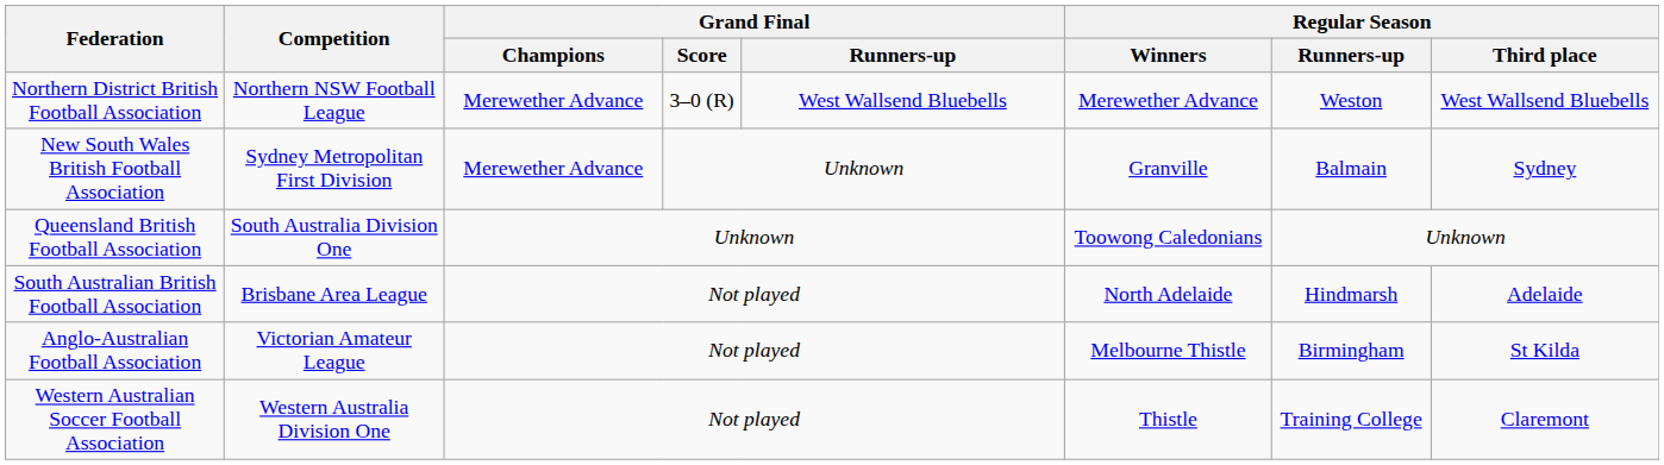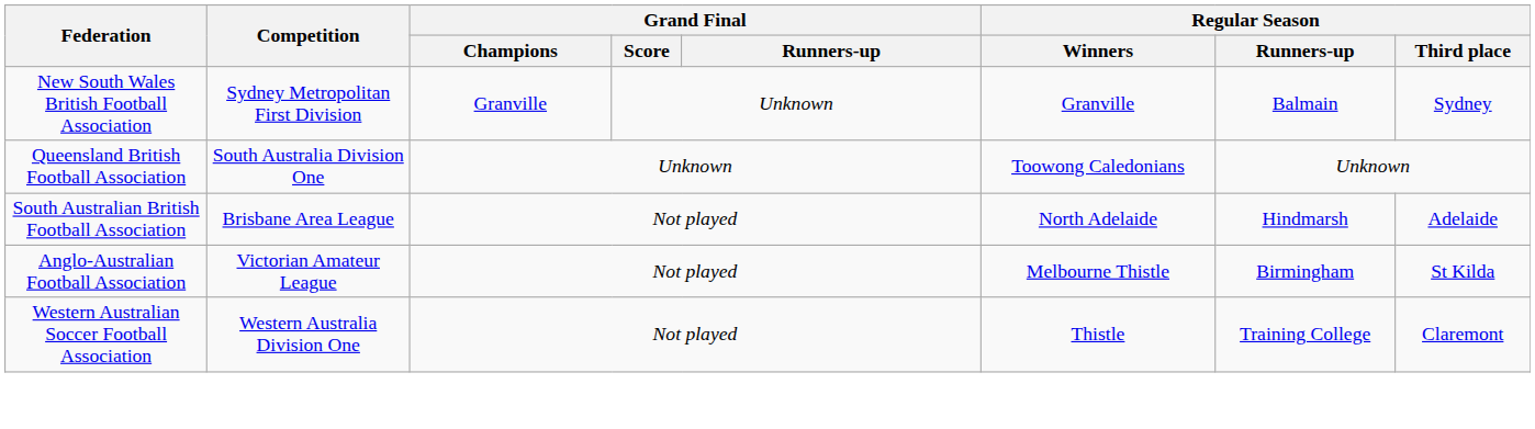 <table class="wikitable" width="100%">
 <tr>
 <th rowspan="2" style="width:10em">Federation</th>
 <th rowspan="2" style="width:10em">Competition</th>
 <th colspan="3" scope="col">Grand Final</th>
 <th colspan="3">Regular Season</th>
 </tr>
 <tr>
 <th style="width:10em">Champions</th>
 <th>Score</th>
 <th style="width:15em">Runners-up</th>
 <th>Winners</th>
 <th>Runners-up</th>
 <th>Third place</th>
 </tr>
 <tr>
-<td align="center"><a href='#'>Northern District British Football Association</a></td>
-<td align="center"><a href='#'>Northern NSW Football League</a></td>
-<td align="center"><a href='#'>Merewether Advance</a></td>
-<td align="center">3–0 (R)</td>
-<td align="center"><a href='#'>West Wallsend Bluebells</a></td>
-<td align="center"><a href='#'>Merewether Advance</a></td>
-<td align="center"><a href='#'>Weston</a></td>
-<td align="center"><a href='#'>West Wallsend Bluebells</a></td>
-</tr>
-<tr>
 <td align="center"><a href='#'>New South Wales British Football Association</a></td>
 <td align="center"><a href='#'>Sydney Metropolitan First Division</a></td>
-<td align="center"><a href='#'>Merewether Advance</a></td>
+<td align="center"><a href='#'>Granville</a></td>
 <td colspan="2" align="center"><em>Unknown</em></td>
 <td align="center"><a href='#'>Granville</a></td>
 <td align="center"><a href='#'>Balmain</a></td>
 <td align="center"><a href='#'>Sydney</a></td>
 </tr>
 <tr>
 <td align="center"><a href='#'>Queensland British Football Association</a></td>
 <td align="center"><a href='#'>South Australia Division One</a></td>
 <td colspan="3" align="center"><em>Unknown</em></td>
 <td align="center"><a href='#'>Toowong Caledonians</a></td>
 <td colspan="2" align="center"><em>Unknown</em></td>
 </tr>
 <tr>
 <td align="center"><a href='#'>South Australian British Football Association</a></td>
 <td align="center"><a href='#'>Brisbane Area League</a></td>
 <td colspan="3" align="center"><em>Not played</em></td>
 <td align="center"><a href='#'>North Adelaide</a></td>
 <td align="center"><a href='#'>Hindmarsh</a></td>
 <td align="center"><a href='#'>Adelaide</a></td>
 </tr>
 <tr>
 <td align="center"><a href='#'>Anglo-Australian Football Association</a></td>
 <td align="center"><a href='#'>Victorian Amateur League</a></td>
 <td colspan="3" align="center"><em>Not played</em></td>
 <td align="center"><a href='#'>Melbourne Thistle</a></td>
 <td align="center"><a href='#'>Birmingham</a></td>
 <td align="center"><a href='#'>St Kilda</a></td>
 </tr>
 <tr>
 <td align="center"><a href='#'>Western Australian Soccer Football Association</a></td>
 <td align="center"><a href='#'>Western Australia Division One</a></td>
 <td colspan="3" align="center"><em>Not played</em></td>
 <td align="center"><a href='#'>Thistle</a></td>
 <td align="center"><a href='#'>Training College</a></td>
 <td align="center"><a href='#'>Claremont</a></td>
 </tr>
 </table>
